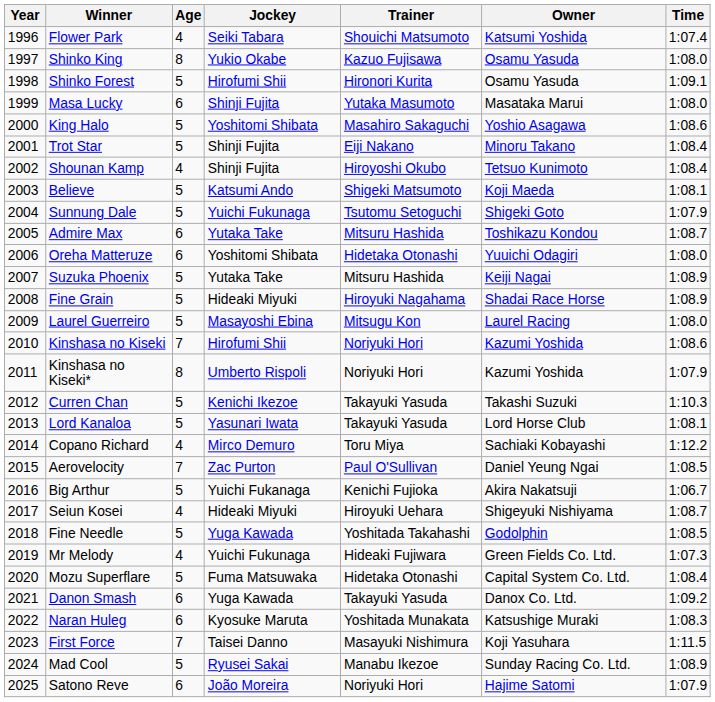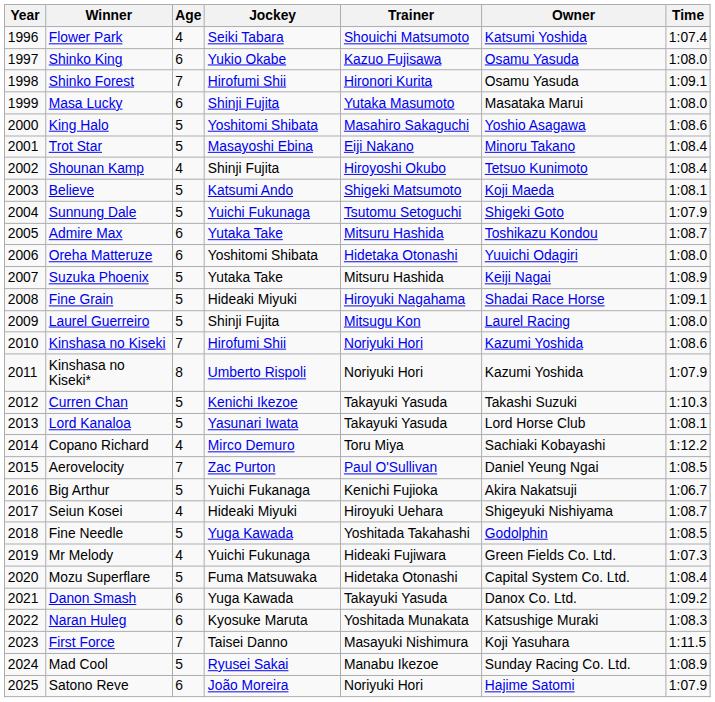 <table class="wikitable sortable" style="font-size:90%">
 <tr>
 <th width="36px">Year<br></th>
 <th width="125px">Winner<br></th>
 <th>Age<br></th>
 <th width="135px">Jockey<br></th>
 <th width="140px">Trainer<br></th>
 <th width="185px">Owner<br></th>
 <th>Time<br></th>
 </tr>
 <tr>
 <td>1996</td>
 <td><a href='#'>Flower Park</a></td>
 <td>4</td>
 <td><a href='#'>Seiki Tabara</a></td>
 <td><a href='#'>Shouichi Matsumoto</a></td>
 <td><a href='#'>Katsumi Yoshida</a></td>
 <td>1:07.4</td>
 </tr>
 <tr>
 <td>1997</td>
 <td><a href='#'>Shinko King</a></td>
-<td>8</td>
+<td>6</td>
 <td><a href='#'>Yukio Okabe</a></td>
 <td><a href='#'>Kazuo Fujisawa</a></td>
 <td><a href='#'>Osamu Yasuda</a></td>
 <td>1:08.0</td>
 </tr>
 <tr>
 <td>1998</td>
 <td><a href='#'>Shinko Forest</a></td>
-<td>5</td>
+<td>7</td>
 <td><a href='#'>Hirofumi Shii</a></td>
 <td><a href='#'>Hironori Kurita</a></td>
 <td>Osamu Yasuda</td>
 <td>1:09.1</td>
 </tr>
 <tr>
 <td>1999</td>
 <td><a href='#'>Masa Lucky</a></td>
 <td>6</td>
 <td><a href='#'>Shinji Fujita</a></td>
 <td><a href='#'>Yutaka Masumoto</a></td>
 <td>Masataka Marui</td>
 <td>1:08.0</td>
 </tr>
 <tr>
 <td>2000</td>
 <td><a href='#'>King Halo</a></td>
 <td>5</td>
 <td><a href='#'>Yoshitomi Shibata</a></td>
 <td><a href='#'>Masahiro Sakaguchi</a></td>
 <td><a href='#'>Yoshio Asagawa</a></td>
 <td>1:08.6</td>
 </tr>
 <tr>
 <td>2001</td>
 <td><a href='#'>Trot Star</a></td>
 <td>5</td>
-<td>Shinji Fujita</td>
+<td><a href='#'>Masayoshi Ebina</a></td>
 <td><a href='#'>Eiji Nakano</a></td>
 <td><a href='#'>Minoru Takano</a></td>
 <td>1:08.4</td>
 </tr>
 <tr>
 <td>2002</td>
 <td><a href='#'>Shounan Kamp</a></td>
 <td>4</td>
 <td>Shinji Fujita</td>
 <td><a href='#'>Hiroyoshi Okubo</a></td>
 <td><a href='#'>Tetsuo Kunimoto</a></td>
 <td>1:08.4</td>
 </tr>
 <tr>
 <td>2003</td>
 <td><a href='#'>Believe</a></td>
 <td>5</td>
 <td><a href='#'>Katsumi Ando</a></td>
 <td><a href='#'>Shigeki Matsumoto</a></td>
 <td><a href='#'>Koji Maeda</a></td>
 <td>1:08.1</td>
 </tr>
 <tr>
 <td>2004</td>
 <td><a href='#'>Sunnung Dale</a></td>
 <td>5</td>
 <td><a href='#'>Yuichi Fukunaga</a></td>
 <td><a href='#'>Tsutomu Setoguchi</a></td>
 <td><a href='#'>Shigeki Goto</a></td>
 <td>1:07.9</td>
 </tr>
 <tr>
 <td>2005</td>
 <td><a href='#'>Admire Max</a></td>
 <td>6</td>
 <td><a href='#'>Yutaka Take</a></td>
 <td><a href='#'>Mitsuru Hashida</a></td>
 <td><a href='#'>Toshikazu Kondou</a></td>
 <td>1:08.7</td>
 </tr>
 <tr>
 <td>2006</td>
 <td><a href='#'>Oreha Matteruze</a></td>
 <td>6</td>
 <td>Yoshitomi Shibata</td>
 <td><a href='#'>Hidetaka Otonashi</a></td>
 <td><a href='#'>Yuuichi Odagiri</a></td>
 <td>1:08.0</td>
 </tr>
 <tr>
 <td>2007</td>
 <td><a href='#'>Suzuka Phoenix</a></td>
 <td>5</td>
 <td>Yutaka Take</td>
 <td>Mitsuru Hashida</td>
 <td><a href='#'>Keiji Nagai</a></td>
 <td>1:08.9</td>
 </tr>
 <tr>
 <td>2008</td>
 <td><a href='#'>Fine Grain</a></td>
 <td>5</td>
 <td>Hideaki Miyuki</td>
 <td><a href='#'>Hiroyuki Nagahama</a></td>
 <td><a href='#'>Shadai Race Horse</a></td>
-<td>1:08.9</td>
+<td>1:09.1</td>
 </tr>
 <tr>
 <td>2009</td>
 <td><a href='#'>Laurel Guerreiro</a></td>
 <td>5</td>
-<td><a href='#'>Masayoshi Ebina</a></td>
+<td>Shinji Fujita</td>
 <td><a href='#'>Mitsugu Kon</a></td>
 <td><a href='#'>Laurel Racing</a></td>
 <td>1:08.0</td>
 </tr>
 <tr>
 <td>2010</td>
 <td><a href='#'>Kinshasa no Kiseki</a></td>
 <td>7</td>
 <td><a href='#'>Hirofumi Shii</a></td>
 <td><a href='#'>Noriyuki Hori</a></td>
 <td><a href='#'>Kazumi Yoshida</a></td>
 <td>1:08.6</td>
 </tr>
 <tr>
 <td>2011</td>
 <td>Kinshasa no Kiseki*</td>
 <td>8</td>
 <td><a href='#'>Umberto Rispoli</a></td>
 <td>Noriyuki Hori</td>
 <td>Kazumi Yoshida</td>
 <td>1:07.9</td>
 </tr>
 <tr>
 <td>2012</td>
 <td><a href='#'>Curren Chan</a></td>
 <td>5</td>
 <td><a href='#'>Kenichi Ikezoe</a></td>
 <td>Takayuki Yasuda</td>
 <td>Takashi Suzuki</td>
 <td>1:10.3</td>
 </tr>
 <tr>
 <td>2013</td>
 <td><a href='#'>Lord Kanaloa</a></td>
 <td>5</td>
 <td><a href='#'>Yasunari Iwata</a></td>
 <td>Takayuki Yasuda</td>
 <td>Lord Horse Club</td>
 <td>1:08.1</td>
 </tr>
 <tr>
 <td>2014</td>
 <td>Copano Richard</td>
 <td>4</td>
 <td><a href='#'>Mirco Demuro</a></td>
 <td>Toru Miya</td>
 <td>Sachiaki Kobayashi</td>
 <td>1:12.2</td>
 </tr>
 <tr>
 <td>2015</td>
 <td>Aerovelocity</td>
 <td>7</td>
 <td><a href='#'>Zac Purton</a></td>
 <td><a href='#'>Paul O'Sullivan</a></td>
 <td>Daniel Yeung Ngai</td>
 <td>1:08.5</td>
 </tr>
 <tr>
 <td>2016</td>
 <td>Big Arthur</td>
 <td>5</td>
 <td>Yuichi Fukanaga</td>
 <td>Kenichi Fujioka</td>
 <td>Akira Nakatsuji</td>
 <td>1:06.7</td>
 </tr>
 <tr>
 <td>2017</td>
 <td>Seiun Kosei</td>
 <td>4</td>
 <td>Hideaki Miyuki</td>
 <td>Hiroyuki Uehara</td>
 <td>Shigeyuki Nishiyama</td>
 <td>1:08.7</td>
 </tr>
 <tr>
 <td>2018</td>
 <td>Fine Needle</td>
 <td>5</td>
 <td><a href='#'>Yuga Kawada</a></td>
 <td>Yoshitada Takahashi</td>
 <td><a href='#'>Godolphin</a></td>
 <td>1:08.5</td>
 </tr>
 <tr>
 <td>2019</td>
 <td>Mr Melody</td>
 <td>4</td>
 <td>Yuichi Fukunaga</td>
 <td>Hideaki Fujiwara</td>
 <td>Green Fields Co. Ltd.</td>
 <td>1:07.3</td>
 </tr>
 <tr>
 <td>2020</td>
 <td>Mozu Superflare</td>
 <td>5</td>
 <td>Fuma Matsuwaka</td>
 <td>Hidetaka Otonashi</td>
 <td>Capital System Co. Ltd.</td>
 <td>1:08.4</td>
 </tr>
 <tr>
 <td>2021</td>
 <td><a href='#'>Danon Smash</a></td>
 <td>6</td>
 <td>Yuga Kawada</td>
 <td>Takayuki Yasuda</td>
 <td>Danox Co. Ltd.</td>
 <td>1:09.2</td>
 </tr>
 <tr>
 <td>2022</td>
 <td><a href='#'>Naran Huleg</a></td>
 <td>6</td>
 <td>Kyosuke Maruta</td>
 <td>Yoshitada Munakata</td>
 <td>Katsushige Muraki</td>
 <td>1:08.3</td>
 </tr>
 <tr>
 <td>2023</td>
 <td><a href='#'>First Force</a></td>
 <td>7</td>
 <td>Taisei Danno</td>
 <td>Masayuki Nishimura</td>
 <td>Koji Yasuhara</td>
 <td>1:11.5</td>
 </tr>
 <tr>
 <td>2024</td>
 <td>Mad Cool</td>
 <td>5</td>
 <td><a href='#'>Ryusei Sakai</a></td>
 <td>Manabu Ikezoe</td>
 <td>Sunday Racing Co. Ltd.</td>
 <td>1:08.9</td>
 </tr>
 <tr>
 <td>2025</td>
 <td>Satono Reve</td>
 <td>6</td>
 <td><a href='#'>João Moreira</a></td>
 <td>Noriyuki Hori</td>
 <td><a href='#'>Hajime Satomi</a></td>
 <td>1:07.9</td>
 </tr>
 </table>
